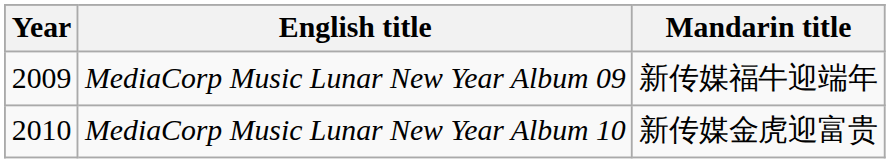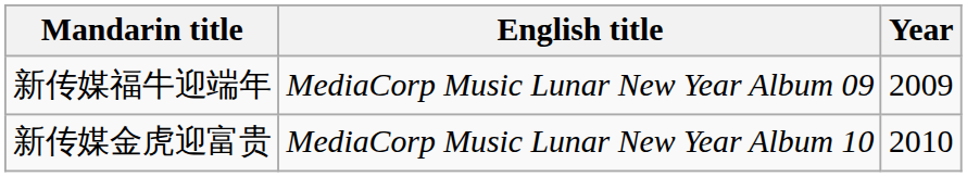 <table class="wikitable sortable">
 <tr>
+<th>Mandarin title</th>
+<th>English title</th>
 <th>Year</th>
-<th>English title</th>
-<th>Mandarin title</th>
 </tr>
 <tr>
+<td>新传媒福牛迎端年</td>
+<td><em>MediaCorp Music Lunar New Year Album 09</em></td>
 <td>2009</td>
-<td><em>MediaCorp Music Lunar New Year Album 09</em></td>
-<td>新传媒福牛迎端年</td>
 </tr>
 <tr>
+<td>新传媒金虎迎富贵</td>
+<td><em>MediaCorp Music Lunar New Year Album 10</em></td>
 <td>2010</td>
-<td><em>MediaCorp Music Lunar New Year Album 10</em></td>
-<td>新传媒金虎迎富贵</td>
 </tr>
 </table>
